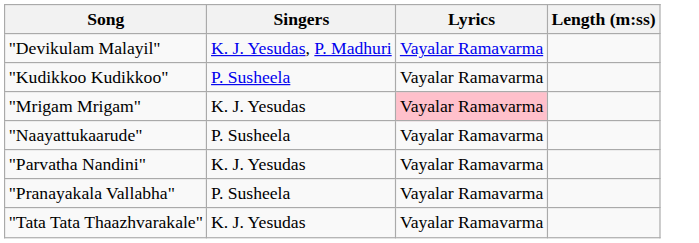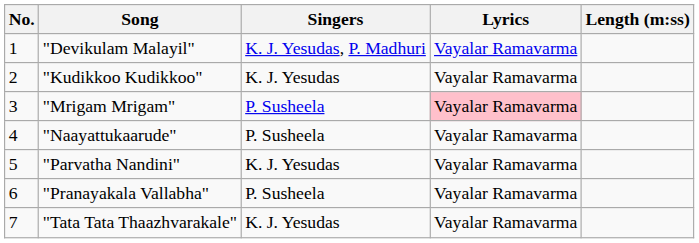 <table class="wikitable" style="font-size:95%;">
 <tr>
+<th>No.</th>
 <th>Song</th>
 <th>Singers</th>
 <th>Lyrics</th>
 <th>Length (m:ss)</th>
 </tr>
 <tr>
+<td>1</td>
 <td>"Devikulam Malayil"</td>
 <td><a href='#'>K. J. Yesudas</a>, <a href='#'>P. Madhuri</a></td>
 <td><a href='#'>Vayalar Ramavarma</a></td>
 <td></td>
 </tr>
 <tr>
+<td>2</td>
 <td>"Kudikkoo Kudikkoo"</td>
-<td><a href='#'>P. Susheela</a></td>
+<td>K. J. Yesudas</td>
 <td>Vayalar Ramavarma</td>
 <td></td>
 </tr>
 <tr>
+<td>3</td>
 <td>"Mrigam Mrigam"</td>
-<td>K. J. Yesudas</td>
+<td><a href='#'>P. Susheela</a></td>
 <td style="background: pink;">Vayalar Ramavarma</td>
 <td></td>
 </tr>
 <tr>
+<td>4</td>
 <td>"Naayattukaarude"</td>
 <td>P. Susheela</td>
 <td>Vayalar Ramavarma</td>
 <td></td>
 </tr>
 <tr>
+<td>5</td>
 <td>"Parvatha Nandini"</td>
 <td>K. J. Yesudas</td>
 <td>Vayalar Ramavarma</td>
 <td></td>
 </tr>
 <tr>
+<td>6</td>
 <td>"Pranayakala Vallabha"</td>
 <td>P. Susheela</td>
 <td>Vayalar Ramavarma</td>
 <td></td>
 </tr>
 <tr>
+<td>7</td>
 <td>"Tata Tata Thaazhvarakale"</td>
 <td>K. J. Yesudas</td>
 <td>Vayalar Ramavarma</td>
 <td></td>
 </tr>
 </table>
